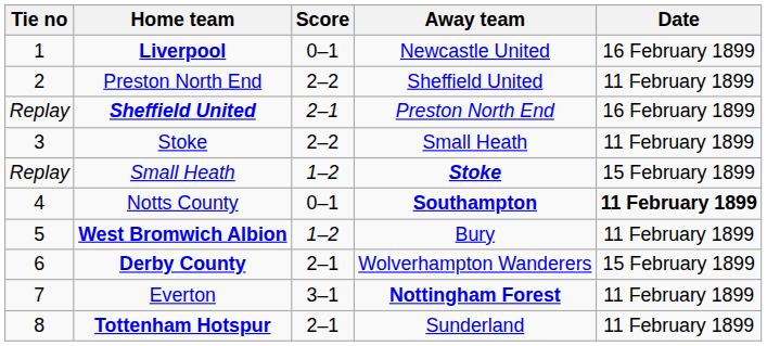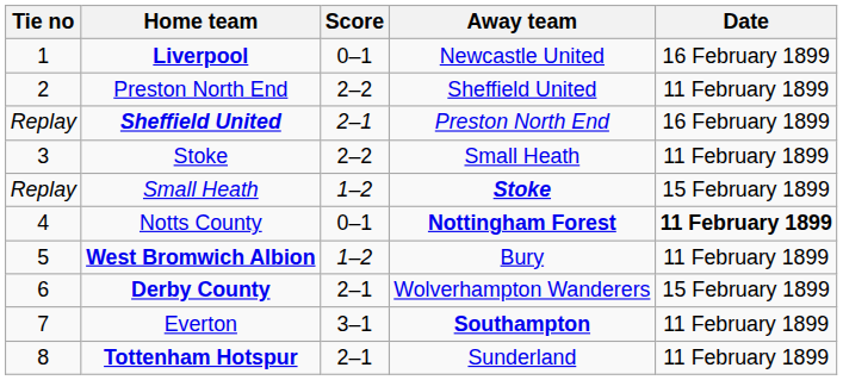 <table class="wikitable" style="text-align: center">
 <tr>
 <th>Tie no</th>
 <th>Home team</th>
 <th>Score</th>
 <th>Away team</th>
 <th>Date</th>
 </tr>
 <tr>
 <td>1</td>
 <td><strong><a href='#'>Liverpool</a></strong></td>
 <td>0–1</td>
 <td><a href='#'>Newcastle United</a></td>
 <td>16 February 1899</td>
 </tr>
 <tr>
 <td>2</td>
 <td><a href='#'>Preston North End</a></td>
 <td>2–2</td>
 <td><a href='#'>Sheffield United</a></td>
 <td>11 February 1899</td>
 </tr>
 <tr>
 <td><em>Replay</em></td>
 <td><strong><em><a href='#'>Sheffield United</a></em></strong></td>
 <td><em>2–1</em></td>
 <td><em><a href='#'>Preston North End</a></em></td>
 <td>16 February 1899</td>
 </tr>
 <tr>
 <td>3</td>
 <td><a href='#'>Stoke</a></td>
 <td>2–2</td>
 <td><a href='#'>Small Heath</a></td>
 <td>11 February 1899</td>
 </tr>
 <tr>
 <td><em>Replay</em></td>
 <td><em><a href='#'>Small Heath</a></em></td>
 <td><em>1–2</em></td>
 <td><strong><em><a href='#'>Stoke</a></em></strong></td>
 <td>15 February 1899</td>
 </tr>
 <tr>
 <td>4</td>
 <td><a href='#'>Notts County</a></td>
 <td>0–1</td>
-<td><strong><a href='#'>Southampton</a></strong></td>
+<td><strong><a href='#'>Nottingham Forest</a></strong></td>
 <td><strong>11 February 1899</strong></td>
 </tr>
 <tr>
 <td>5</td>
 <td><strong><a href='#'>West Bromwich Albion</a></strong></td>
 <td><em>1–2</em></td>
 <td><a href='#'>Bury</a></td>
 <td>11 February 1899</td>
 </tr>
 <tr>
 <td>6</td>
 <td><strong><a href='#'>Derby County</a></strong></td>
 <td>2–1</td>
 <td><a href='#'>Wolverhampton Wanderers</a></td>
 <td>15 February 1899</td>
 </tr>
 <tr>
 <td>7</td>
 <td><a href='#'>Everton</a></td>
 <td>3–1</td>
-<td><strong><a href='#'>Nottingham Forest</a></strong></td>
+<td><strong><a href='#'>Southampton</a></strong></td>
 <td>11 February 1899</td>
 </tr>
 <tr>
 <td>8</td>
 <td><strong><a href='#'>Tottenham Hotspur</a></strong></td>
 <td>2–1</td>
 <td><a href='#'>Sunderland</a></td>
 <td>11 February 1899</td>
 </tr>
 </table>
